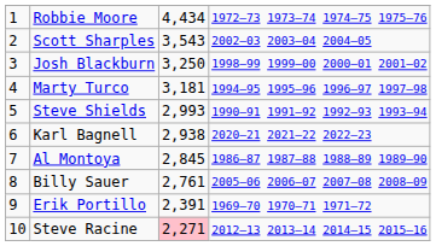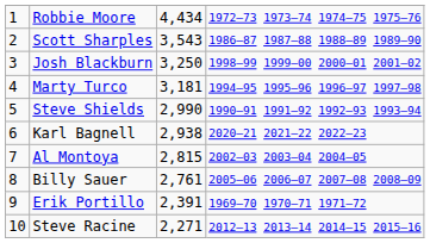 <table class="wikitable">
 <tr>
 </tr>
 <tr>
 <td>1</td>
 <td><a href='#'>Robbie Moore</a></td>
 <td>4,434</td>
 <td style="font-size:80%;"><a href='#'>1972–73</a> <a href='#'>1973–74</a> <a href='#'>1974–75</a> <a href='#'>1975–76</a></td>
 </tr>
 <tr>
 <td>2</td>
 <td><a href='#'>Scott Sharples</a></td>
 <td>3,543</td>
-<td style="font-size:80%;"><a href='#'>2002–03</a> <a href='#'>2003–04</a> <a href='#'>2004–05</a></td>
+<td style="font-size:80%;"><a href='#'>1986–87</a> <a href='#'>1987–88</a> <a href='#'>1988–89</a> <a href='#'>1989–90</a></td>
 </tr>
 <tr>
 <td>3</td>
 <td><a href='#'>Josh Blackburn</a></td>
 <td>3,250</td>
 <td style="font-size:80%;"><a href='#'>1998–99</a> <a href='#'>1999–00</a> <a href='#'>2000–01</a> <a href='#'>2001–02</a></td>
 </tr>
 <tr>
 <td>4</td>
 <td><a href='#'>Marty Turco</a></td>
 <td>3,181</td>
 <td style="font-size:80%;"><a href='#'>1994–95</a> <a href='#'>1995–96</a> <a href='#'>1996–97</a> <a href='#'>1997–98</a></td>
 </tr>
 <tr>
 <td>5</td>
 <td><a href='#'>Steve Shields</a></td>
-<td>2,993</td>
+<td>2,990</td>
 <td style="font-size:80%;"><a href='#'>1990–91</a> <a href='#'>1991–92</a> <a href='#'>1992–93</a> <a href='#'>1993–94</a></td>
 </tr>
 <tr>
 <td>6</td>
 <td>Karl Bagnell</td>
 <td>2,938</td>
 <td style="font-size:80%;"><a href='#'>2020–21</a> <a href='#'>2021–22</a> <a href='#'>2022–23</a></td>
 </tr>
 <tr>
 <td>7</td>
 <td><a href='#'>Al Montoya</a></td>
-<td>2,845</td>
-<td style="font-size:80%;"><a href='#'>1986–87</a> <a href='#'>1987–88</a> <a href='#'>1988–89</a> <a href='#'>1989–90</a></td>
+<td>2,815</td>
+<td style="font-size:80%;"><a href='#'>2002–03</a> <a href='#'>2003–04</a> <a href='#'>2004–05</a></td>
 </tr>
 <tr>
 <td>8</td>
 <td>Billy Sauer</td>
 <td>2,761</td>
 <td style="font-size:80%;"><a href='#'>2005–06</a> <a href='#'>2006–07</a> <a href='#'>2007–08</a> <a href='#'>2008–09</a></td>
 </tr>
 <tr>
 <td>9</td>
 <td><a href='#'>Erik Portillo</a></td>
 <td>2,391</td>
 <td style="font-size:80%;"><a href='#'>1969–70</a> <a href='#'>1970–71</a> <a href='#'>1971–72</a></td>
 </tr>
 <tr>
 <td>10</td>
 <td>Steve Racine</td>
-<td style="background: pink;">2,271</td>
+<td>2,271</td>
 <td style="font-size:80%;"><a href='#'>2012–13</a> <a href='#'>2013–14</a> <a href='#'>2014–15</a> <a href='#'>2015–16</a></td>
 </tr>
 </table>
